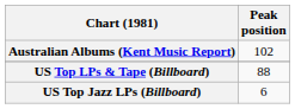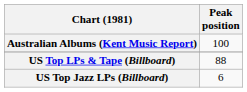 <table class="wikitable sortable plainrowheaders">
 <tr>
 <th scope="col">Chart (1981)</th>
 <th scope="col">Peak<br>position</th>
 </tr>
 <tr>
 <th scope="row">Australian Albums (<a href='#'>Kent Music Report</a>)</th>
-<td align="center">102</td>
+<td align="center">100</td>
 </tr>
 <tr>
 </tr>
 <tr>
 </tr>
 <tr>
 </tr>
 <tr>
 <th scope="row">US <a href='#'>Top LPs & Tape</a> (<em>Billboard</em>)</th>
 <td align="center">88</td>
 </tr>
 <tr>
 <th scope="row">US Top Jazz LPs (<em>Billboard</em>)</th>
 <td align="center">6</td>
 </tr>
 </table>
